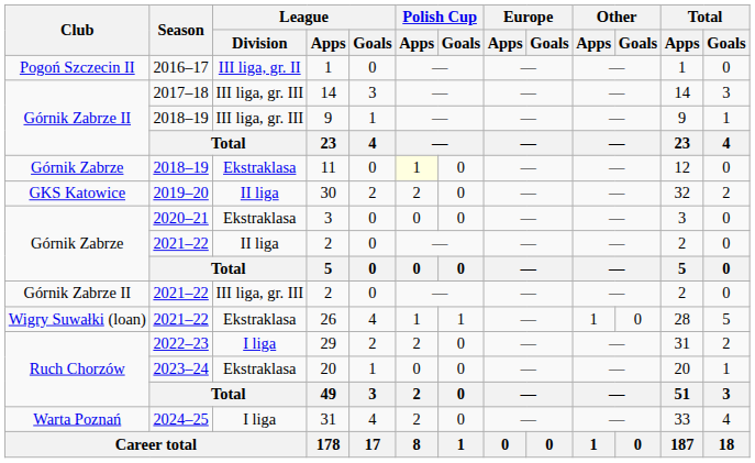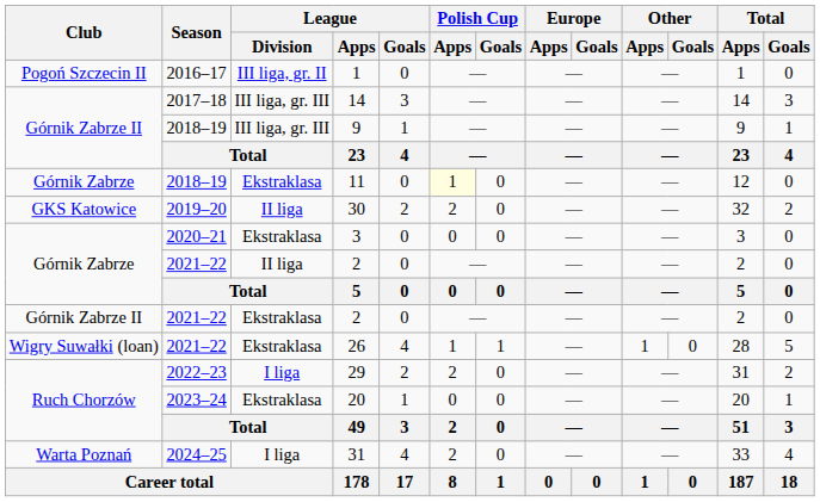 <table class="wikitable" style="text-align: center;">
 <tr>
 <th rowspan="2">Club</th>
 <th rowspan="2">Season</th>
 <th colspan="3">League</th>
 <th colspan="2"><a href='#'>Polish Cup</a></th>
 <th colspan="2">Europe</th>
 <th colspan="2">Other</th>
 <th colspan="2">Total</th>
 </tr>
 <tr>
 <th>Division</th>
 <th>Apps</th>
 <th>Goals</th>
 <th>Apps</th>
 <th>Goals</th>
 <th>Apps</th>
 <th>Goals</th>
 <th>Apps</th>
 <th>Goals</th>
 <th>Apps</th>
 <th>Goals</th>
 </tr>
 <tr>
 <td><a href='#'>Pogoń Szczecin II</a></td>
 <td>2016–17</td>
 <td><a href='#'>III liga, gr. II</a></td>
 <td>1</td>
 <td>0</td>
 <td colspan="2">—</td>
 <td colspan="2">—</td>
 <td colspan="2">—</td>
 <td>1</td>
 <td>0</td>
 </tr>
 <tr>
 <td rowspan="3"><a href='#'>Górnik Zabrze II</a></td>
 <td>2017–18</td>
 <td>III liga, gr. III</td>
 <td>14</td>
 <td>3</td>
 <td colspan="2">—</td>
 <td colspan="2">—</td>
 <td colspan="2">—</td>
 <td>14</td>
 <td>3</td>
 </tr>
 <tr>
 <td>2018–19</td>
 <td>III liga, gr. III</td>
 <td>9</td>
 <td>1</td>
 <td colspan="2">—</td>
 <td colspan="2">—</td>
 <td colspan="2">—</td>
 <td>9</td>
 <td>1</td>
 </tr>
 <tr>
 <th colspan="2">Total</th>
 <th>23</th>
 <th>4</th>
 <th colspan="2">—</th>
 <th colspan="2">—</th>
 <th colspan="2">—</th>
 <th>23</th>
 <th>4</th>
 </tr>
 <tr>
 <td><a href='#'>Górnik Zabrze</a></td>
 <td><a href='#'>2018–19</a></td>
 <td><a href='#'>Ekstraklasa</a></td>
 <td>11</td>
 <td>0</td>
 <td style="background: lightyellow;">1</td>
 <td>0</td>
 <td colspan="2">—</td>
 <td colspan="2">—</td>
 <td>12</td>
 <td>0</td>
 </tr>
 <tr>
 <td><a href='#'>GKS Katowice</a></td>
 <td><a href='#'>2019–20</a></td>
 <td><a href='#'>II liga</a></td>
 <td>30</td>
 <td>2</td>
 <td>2</td>
 <td>0</td>
 <td colspan="2">—</td>
 <td colspan="2">—</td>
 <td>32</td>
 <td>2</td>
 </tr>
 <tr>
 <td rowspan="3">Górnik Zabrze</td>
 <td><a href='#'>2020–21</a></td>
 <td>Ekstraklasa</td>
 <td>3</td>
 <td>0</td>
 <td>0</td>
 <td>0</td>
 <td colspan="2">—</td>
 <td colspan="2">—</td>
 <td>3</td>
 <td>0</td>
 </tr>
 <tr>
 <td><a href='#'>2021–22</a></td>
 <td>II liga</td>
 <td>2</td>
 <td>0</td>
 <td colspan="2">—</td>
 <td colspan="2">—</td>
 <td colspan="2">—</td>
 <td>2</td>
 <td>0</td>
 </tr>
 <tr>
 <th colspan="2">Total</th>
 <th>5</th>
 <th>0</th>
 <th>0</th>
 <th>0</th>
 <th colspan="2">—</th>
 <th colspan="2">—</th>
 <th>5</th>
 <th>0</th>
 </tr>
 <tr>
 <td>Górnik Zabrze II</td>
 <td><a href='#'>2021–22</a></td>
-<td>III liga, gr. III</td>
+<td>Ekstraklasa</td>
 <td>2</td>
 <td>0</td>
 <td colspan="2">—</td>
 <td colspan="2">—</td>
 <td colspan="2">—</td>
 <td>2</td>
 <td>0</td>
 </tr>
 <tr>
 <td><a href='#'>Wigry Suwałki</a> (loan)</td>
 <td><a href='#'>2021–22</a></td>
 <td>Ekstraklasa</td>
 <td>26</td>
 <td>4</td>
 <td>1</td>
 <td>1</td>
 <td colspan="2">—</td>
 <td>1</td>
 <td>0</td>
 <td>28</td>
 <td>5</td>
 </tr>
 <tr>
 <td rowspan="3"><a href='#'>Ruch Chorzów</a></td>
 <td><a href='#'>2022–23</a></td>
 <td><a href='#'>I liga</a></td>
 <td>29</td>
 <td>2</td>
 <td>2</td>
 <td>0</td>
 <td colspan="2">—</td>
 <td colspan="2">—</td>
 <td>31</td>
 <td>2</td>
 </tr>
 <tr>
 <td><a href='#'>2023–24</a></td>
 <td>Ekstraklasa</td>
 <td>20</td>
 <td>1</td>
 <td>0</td>
 <td>0</td>
 <td colspan="2">—</td>
 <td colspan="2">—</td>
 <td>20</td>
 <td>1</td>
 </tr>
 <tr>
 <th colspan="2">Total</th>
 <th>49</th>
 <th>3</th>
 <th>2</th>
 <th>0</th>
 <th colspan="2">—</th>
 <th colspan="2">—</th>
 <th>51</th>
 <th>3</th>
 </tr>
 <tr>
 <td><a href='#'>Warta Poznań</a></td>
 <td><a href='#'>2024–25</a></td>
 <td>I liga</td>
 <td>31</td>
 <td>4</td>
 <td>2</td>
 <td>0</td>
 <td colspan="2">—</td>
 <td colspan="2">—</td>
 <td>33</td>
 <td>4</td>
 </tr>
 <tr>
 <th colspan="3">Career total</th>
 <th>178</th>
 <th>17</th>
 <th>8</th>
 <th>1</th>
 <th>0</th>
 <th>0</th>
 <th>1</th>
 <th>0</th>
 <th>187</th>
 <th>18</th>
 </tr>
 </table>
